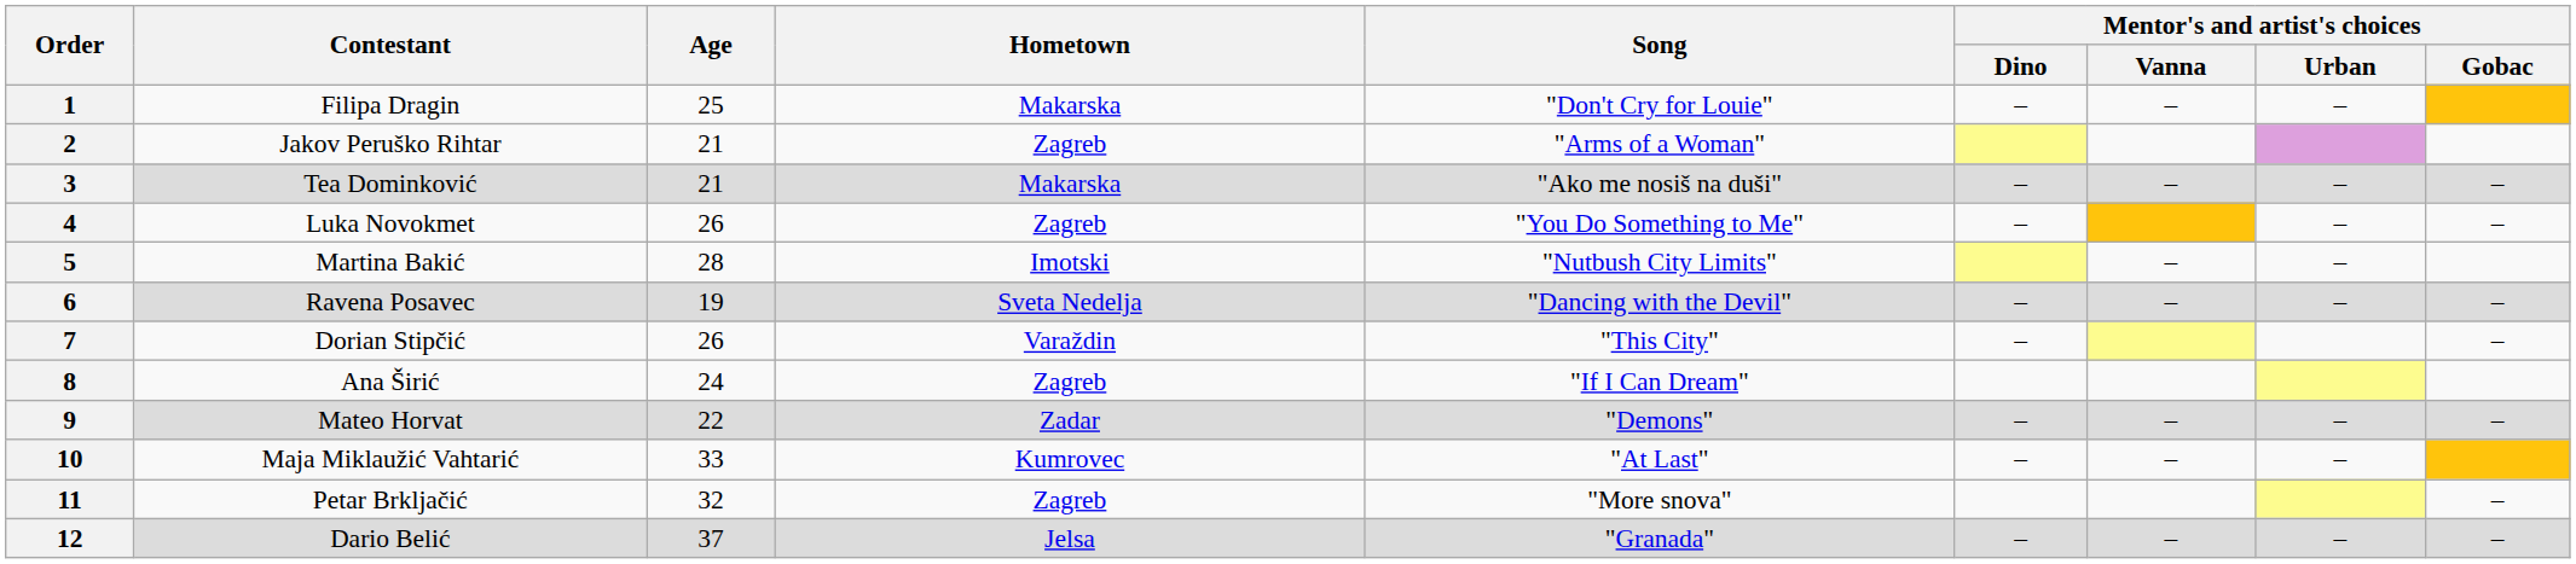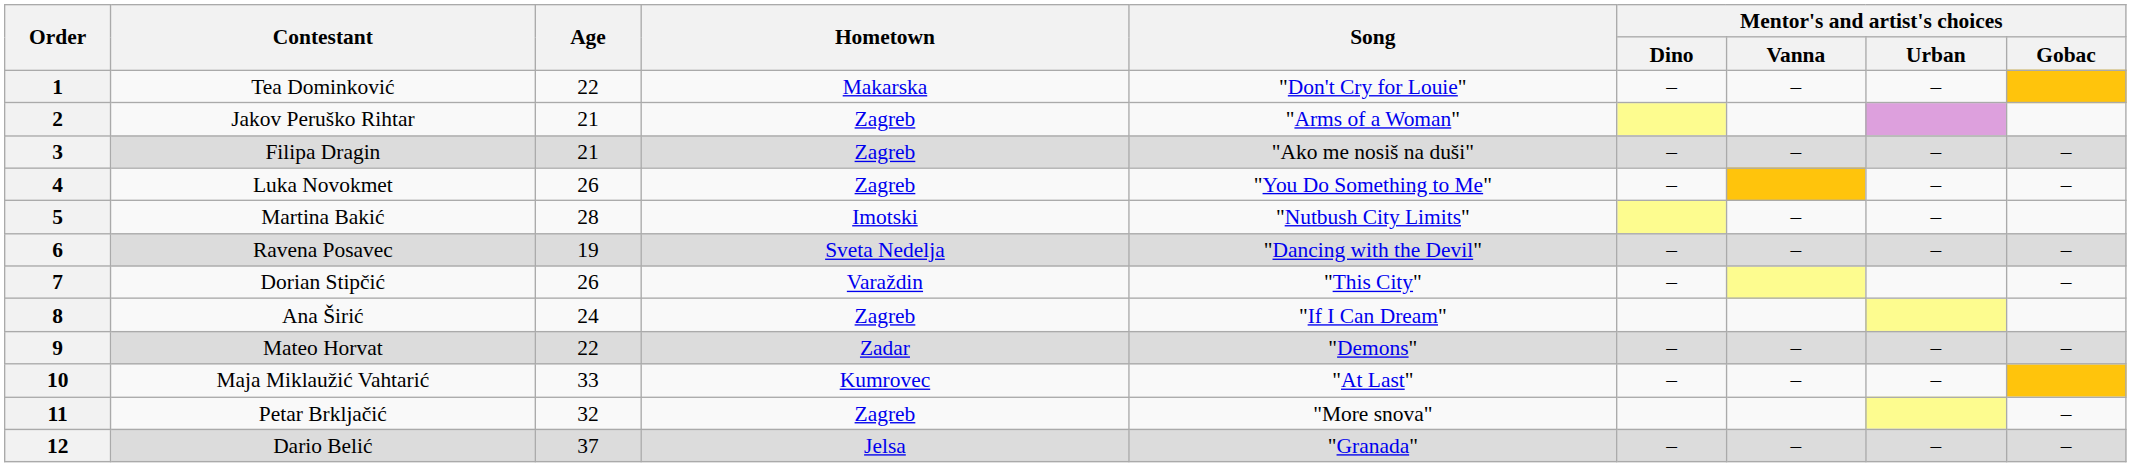 <table class="wikitable" style="text-align:center; line-height:17px; width:100%">
 <tr>
 <th rowspan="2" style="width:05%">Order</th>
 <th rowspan="2" style="width:20%">Contestant</th>
 <th rowspan="2" style="width:05%">Age</th>
 <th rowspan="2" style="width:23%">Hometown</th>
 <th rowspan="2" style="width:23%">Song</th>
 <th colspan="4" style="width:25%">Mentor's and artist's choices</th>
 </tr>
 <tr>
 <th>Dino</th>
 <th>Vanna</th>
 <th>Urban</th>
 <th>Gobac</th>
 </tr>
 <tr>
 <th>1</th>
-<td>Filipa Dragin</td>
-<td>25</td>
+<td>Tea Dominković</td>
+<td>22</td>
 <td><a href='#'>Makarska</a></td>
 <td>"<a href='#'>Don't Cry for Louie</a>"</td>
 <td>–</td>
 <td>–</td>
 <td>–</td>
 <td style="background:#ffc40c"></td>
 </tr>
 <tr>
 <th><strong>2</strong></th>
 <td>Jakov Peruško Rihtar</td>
 <td>21</td>
 <td><a href='#'>Zagreb</a></td>
 <td>"<a href='#'>Arms of a Woman</a>"</td>
 <td style="background:#fdfc8f"></td>
 <td></td>
 <td style="background:#dda0dd"></td>
 <td></td>
 </tr>
 <tr style="background:#DCDCDC">
 <th><strong>3</strong></th>
-<td>Tea Dominković</td>
+<td>Filipa Dragin</td>
 <td>21</td>
-<td><a href='#'>Makarska</a></td>
+<td><a href='#'>Zagreb</a></td>
 <td>"Ako me nosiš na duši"</td>
 <td>–</td>
 <td>–</td>
 <td>–</td>
 <td>–</td>
 </tr>
 <tr>
 <th><strong>4</strong></th>
 <td>Luka Novokmet</td>
 <td>26</td>
 <td><a href='#'>Zagreb</a></td>
 <td>"<a href='#'>You Do Something to Me</a>"</td>
 <td>–</td>
 <td style="background:#ffc40c"></td>
 <td>–</td>
 <td>–</td>
 </tr>
 <tr>
 <th>5</th>
 <td>Martina Bakić</td>
 <td>28</td>
 <td><a href='#'>Imotski</a></td>
 <td>"<a href='#'>Nutbush City Limits</a>"</td>
 <td style="background:#fdfc8f"></td>
 <td>–</td>
 <td>–</td>
 <td></td>
 </tr>
 <tr style="background:#DCDCDC">
 <th>6</th>
 <td>Ravena Posavec</td>
 <td>19</td>
 <td><a href='#'>Sveta Nedelja</a></td>
 <td>"<a href='#'>Dancing with the Devil</a>"</td>
 <td>–</td>
 <td>–</td>
 <td>–</td>
 <td>–</td>
 </tr>
 <tr>
 <th>7</th>
 <td>Dorian Stipčić</td>
 <td>26</td>
 <td><a href='#'>Varaždin</a></td>
 <td>"<a href='#'>This City</a>"</td>
 <td>–</td>
 <td style="background:#fdfc8f"></td>
 <td></td>
 <td>–</td>
 </tr>
 <tr>
 <th>8</th>
 <td>Ana Širić</td>
 <td>24</td>
 <td><a href='#'>Zagreb</a></td>
 <td>"<a href='#'>If I Can Dream</a>"</td>
 <td></td>
 <td></td>
 <td style="background:#fdfc8f"></td>
 <td></td>
 </tr>
 <tr style="background:#DCDCDC">
 <th>9</th>
 <td>Mateo Horvat</td>
 <td>22</td>
 <td><a href='#'>Zadar</a></td>
 <td>"<a href='#'>Demons</a>"</td>
 <td>–</td>
 <td>–</td>
 <td>–</td>
 <td>–</td>
 </tr>
 <tr>
 <th>10</th>
 <td>Maja Miklaužić Vahtarić</td>
 <td>33</td>
 <td><a href='#'>Kumrovec</a></td>
 <td>"<a href='#'>At Last</a>"</td>
 <td>–</td>
 <td>–</td>
 <td>–</td>
 <td style="background:#ffc40c"></td>
 </tr>
 <tr>
 <th>11</th>
 <td>Petar Brkljačić</td>
 <td>32</td>
 <td><a href='#'>Zagreb</a></td>
 <td>"More snova"</td>
 <td></td>
 <td></td>
 <td style="background:#fdfc8f"></td>
 <td>–</td>
 </tr>
 <tr style="background:#DCDCDC">
 <th>12</th>
 <td>Dario Belić</td>
 <td>37</td>
 <td><a href='#'>Jelsa</a></td>
 <td>"<a href='#'>Granada</a>"</td>
 <td>–</td>
 <td>–</td>
 <td>–</td>
 <td>–</td>
 </tr>
 </table>
